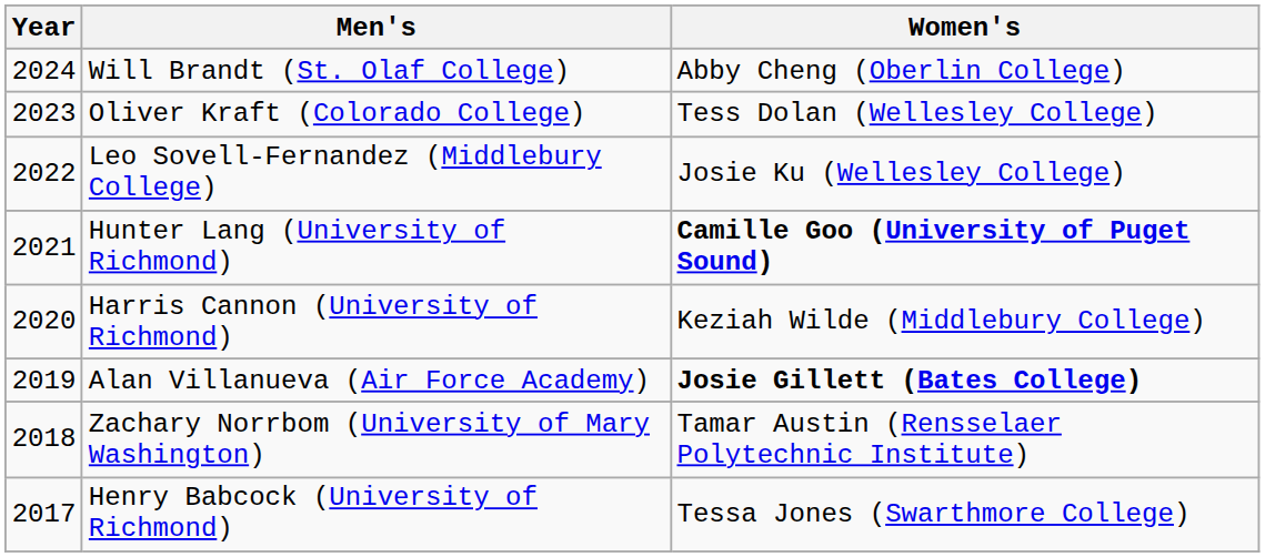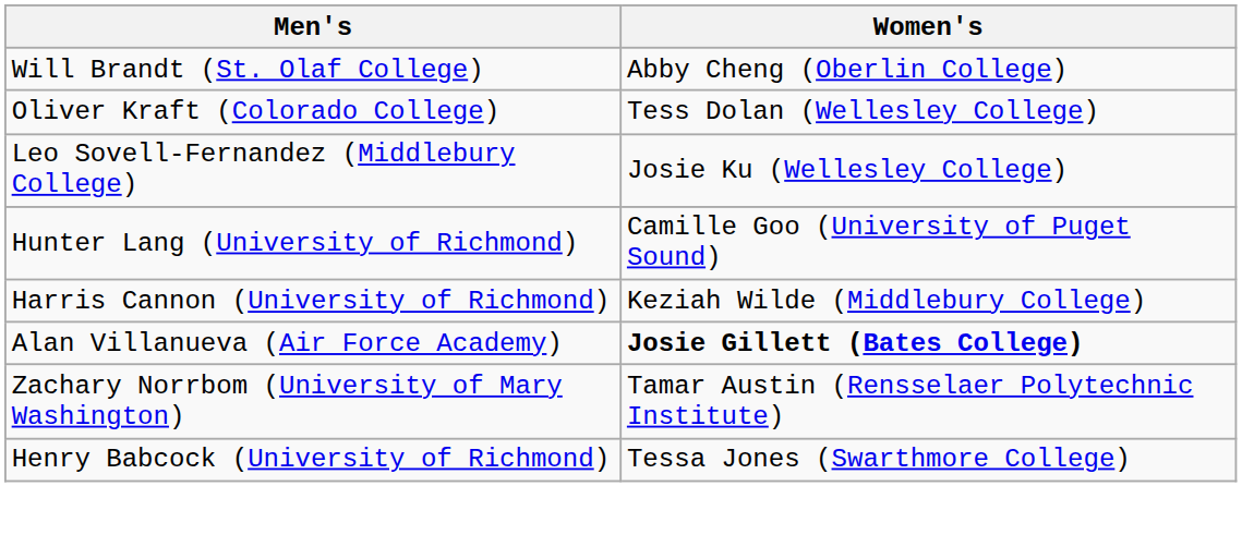 <table class="wikitable">
 <tr>
-<th>Year</th>
 <th>Men's</th>
 <th>Women's</th>
 </tr>
 <tr>
-<td>2024</td>
 <td>Will Brandt (<a href='#'>St. Olaf College</a>)</td>
 <td>Abby Cheng (<a href='#'>Oberlin College</a>)</td>
 </tr>
 <tr>
-<td>2023</td>
 <td>Oliver Kraft (<a href='#'>Colorado College</a>)</td>
 <td>Tess Dolan (<a href='#'>Wellesley College</a>)</td>
 </tr>
 <tr>
-<td>2022</td>
 <td>Leo Sovell-Fernandez (<a href='#'>Middlebury College</a>)</td>
 <td>Josie Ku (<a href='#'>Wellesley College</a>)</td>
 </tr>
 <tr>
-<td>2021</td>
 <td>Hunter Lang (<a href='#'>University of Richmond</a>)</td>
-<td><strong>Camille Goo (<a href='#'>University of Puget Sound</a>)</strong></td>
+<td>Camille Goo (<a href='#'>University of Puget Sound</a>)</td>
 </tr>
 <tr>
-<td>2020</td>
 <td>Harris Cannon (<a href='#'>University of Richmond</a>)</td>
 <td>Keziah Wilde (<a href='#'>Middlebury College</a>)</td>
 </tr>
 <tr>
-<td>2019</td>
 <td>Alan Villanueva (<a href='#'>Air Force Academy</a>)</td>
 <td><strong>Josie Gillett (<a href='#'>Bates College</a>)</strong></td>
 </tr>
 <tr>
-<td>2018</td>
 <td>Zachary Norrbom (<a href='#'>University of Mary Washington</a>)</td>
 <td>Tamar Austin (<a href='#'>Rensselaer Polytechnic Institute</a>)</td>
 </tr>
 <tr>
-<td>2017</td>
 <td>Henry Babcock (<a href='#'>University of Richmond</a>)</td>
 <td>Tessa Jones (<a href='#'>Swarthmore College</a>)</td>
 </tr>
 </table>
